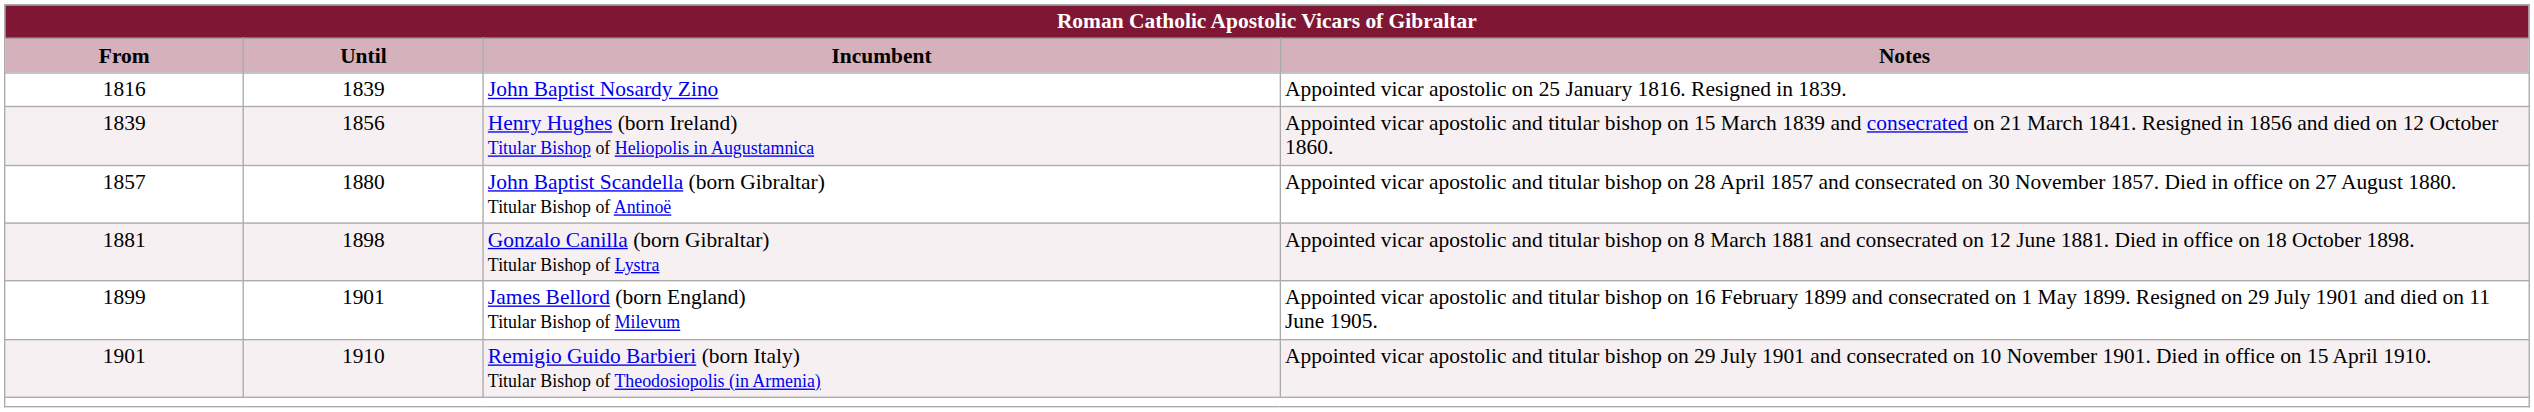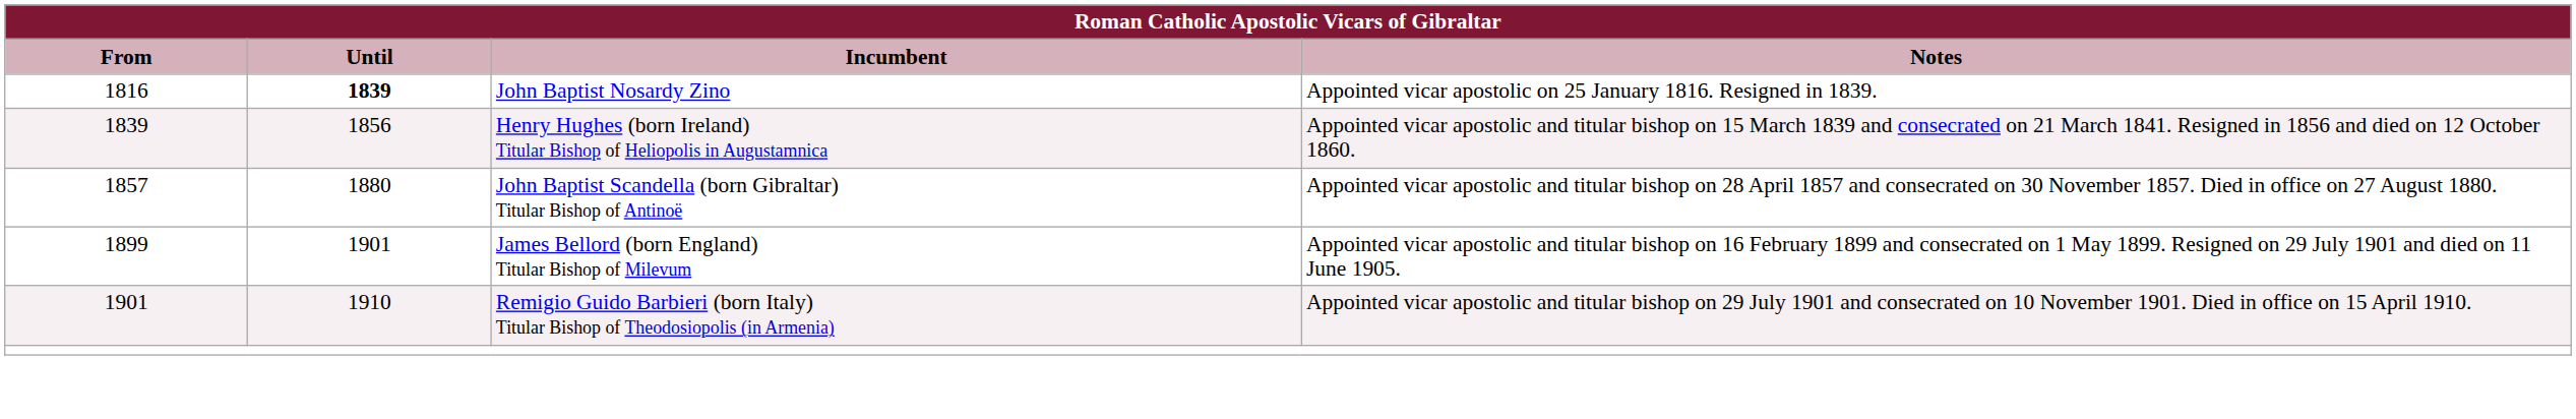 <table class="wikitable" style="width:95%; border:1">
 <tr>
 <th colspan="4" style="background-color: #7F1734; color: white;">Roman Catholic Apostolic Vicars of Gibraltar</th>
 </tr>
 <tr valign=center>
 <th style="background-color:#D4B1BB" width="9%">From</th>
 <th style="background-color:#D4B1BB" width="9%">Until</th>
 <th style="background-color:#D4B1BB" width="30%">Incumbent</th>
 <th style="background-color:#D4B1BB" width="47%">Notes</th>
 </tr>
 <tr valign=top bgcolor="white">
 <td align="center">1816</td>
-<td align="center">1839</td>
+<td align="center"><strong>1839</strong></td>
 <td><a href='#'>John Baptist Nosardy Zino</a></td>
 <td>Appointed vicar apostolic on 25 January 1816. Resigned in 1839.</td>
 </tr>
 <tr valign=top bgcolor="#F7F0F2">
 <td align="center">1839</td>
 <td align="center">1856</td>
 <td><a href='#'>Henry Hughes</a> (born Ireland)<br><small><a href='#'>Titular Bishop</a> of <a href='#'>Heliopolis in Augustamnica</a></small></td>
 <td>Appointed vicar apostolic and titular bishop on 15 March 1839 and <a href='#'>consecrated</a> on 21 March 1841. Resigned in 1856 and died on 12 October 1860.</td>
 </tr>
 <tr valign=top bgcolor="white">
 <td align="center">1857</td>
 <td align="center">1880</td>
 <td><a href='#'>John Baptist Scandella</a> (born Gibraltar)<br><small>Titular Bishop of <a href='#'>Antinoë</a></small></td>
 <td>Appointed vicar apostolic and titular bishop on 28 April 1857 and consecrated on 30 November 1857. Died in office on 27 August 1880.</td>
-</tr>
-<tr valign=top bgcolor="#F7F0F2">
-<td align="center">1881</td>
-<td align="center">1898</td>
-<td><a href='#'>Gonzalo Canilla</a> (born Gibraltar)<br><small>Titular Bishop of <a href='#'>Lystra</a></small></td>
-<td>Appointed vicar apostolic and titular bishop on 8 March 1881 and consecrated on 12 June 1881. Died in office on 18 October 1898.</td>
 </tr>
 <tr valign=top bgcolor="white">
 <td align="center">1899</td>
 <td align="center">1901</td>
 <td><a href='#'>James Bellord</a> (born England)<br><small>Titular Bishop of <a href='#'>Milevum</a> </small></td>
 <td>Appointed vicar apostolic and titular bishop on 16 February 1899 and consecrated on 1 May 1899. Resigned on 29 July 1901 and died on 11 June 1905.</td>
 </tr>
 <tr valign=top bgcolor="#F7F0F2">
 <td align="center">1901</td>
 <td align="center">1910</td>
 <td><a href='#'>Remigio Guido Barbieri</a> (born Italy)<br><small>Titular Bishop of <a href='#'>Theodosiopolis (in Armenia)</a></small></td>
 <td>Appointed vicar apostolic and titular bishop on 29 July 1901 and consecrated on 10 November 1901. Died in office on 15 April 1910.</td>
 </tr>
 <tr valign=top bgcolor="white">
 <td align="center" colspan="4"></td>
 </tr>
 </table>
